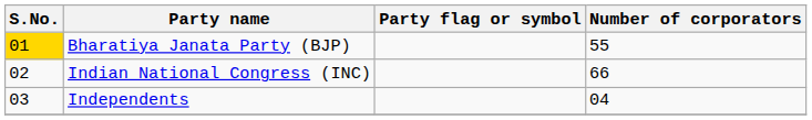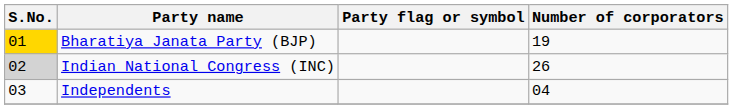 <table class="sortable wikitable">
 <tr>
 <th>S.No.</th>
 <th>Party name</th>
 <th>Party flag or symbol</th>
 <th>Number of corporators</th>
 </tr>
 <tr>
 <td style="background: gold;">01</td>
 <td><a href='#'>Bharatiya Janata Party</a> (BJP)</td>
 <td></td>
-<td>55</td>
+<td>19</td>
 </tr>
 <tr>
-<td>02</td>
+<td style="background: lightgrey;">02</td>
 <td><a href='#'>Indian National Congress</a> (INC)</td>
 <td></td>
-<td>66</td>
+<td>26</td>
 </tr>
 <tr>
 <td>03</td>
 <td><a href='#'>Independents</a></td>
 <td></td>
 <td>04</td>
 </tr>
 <tr>
 </tr>
 </table>
